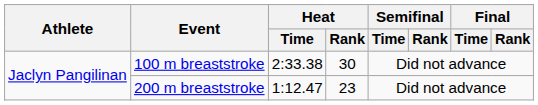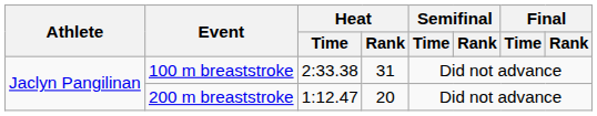 <table class=wikitable style="font-size:90%">
 <tr>
 <th rowspan="2">Athlete</th>
 <th rowspan="2">Event</th>
 <th colspan="2">Heat</th>
 <th colspan="2">Semifinal</th>
 <th colspan="2">Final</th>
 </tr>
 <tr style="font-size:95%">
 <th>Time</th>
 <th>Rank</th>
 <th>Time</th>
 <th>Rank</th>
 <th>Time</th>
 <th>Rank</th>
 </tr>
 <tr align=center>
 <td align=left rowspan=2><a href='#'>Jaclyn Pangilinan</a></td>
 <td align=left><a href='#'>100 m breaststroke</a></td>
 <td>2:33.38</td>
-<td>30</td>
+<td>31</td>
 <td colspan=4>Did not advance</td>
 </tr>
 <tr align=center>
 <td align=left><a href='#'>200 m breaststroke</a></td>
 <td>1:12.47</td>
-<td>23</td>
+<td>20</td>
 <td colspan=4>Did not advance</td>
 </tr>
 </table>
